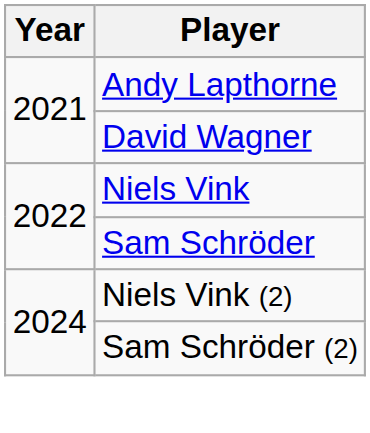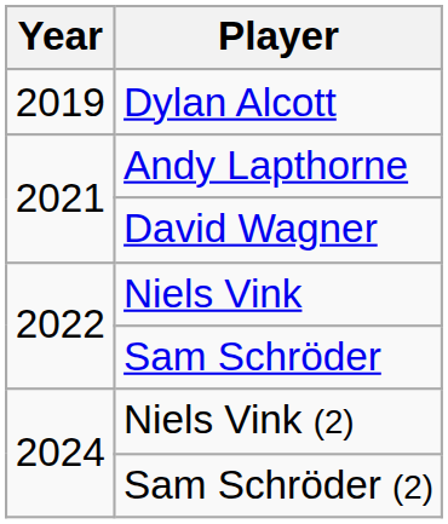 <table class="wikitable sortable" style="text-align:center;">
 <tr>
 <th>Year</th>
 <th>Player</th>
+</tr>
+<tr>
+<td>2019</td>
+<td style="text-align:left;"> <a href='#'>Dylan Alcott</a></td>
 </tr>
 <tr>
 <td rowspan="2">2021</td>
 <td style="text-align:left;"> <a href='#'>Andy Lapthorne</a></td>
 </tr>
 <tr>
 <td style="text-align:left;"> <a href='#'>David Wagner</a></td>
 </tr>
 <tr>
 <td rowspan="2">2022</td>
 <td style="text-align:left;"> <a href='#'>Niels Vink</a></td>
 </tr>
 <tr>
 <td style="text-align:left;"> <a href='#'>Sam Schröder</a></td>
 </tr>
 <tr>
 <td rowspan="2">2024</td>
 <td style="text-align:left;"> Niels Vink <small>(2)</small></td>
 </tr>
 <tr>
 <td style="text-align:left;"> Sam Schröder <small>(2)</small></td>
 </tr>
 </table>
